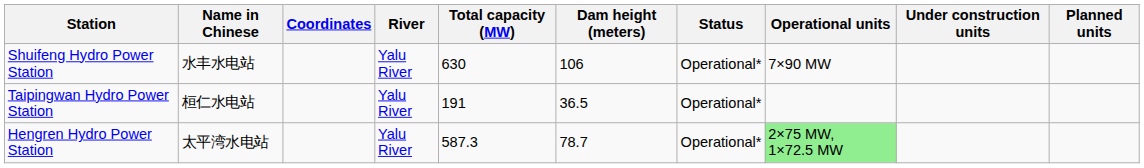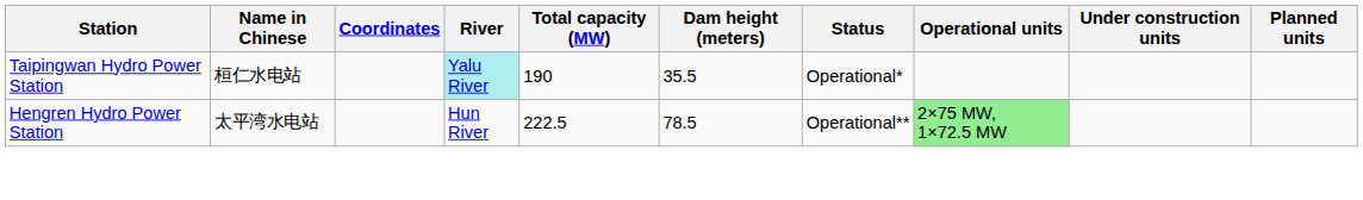 <table class="wikitable sortable">
 <tr>
 <th>Station</th>
 <th>Name in Chinese</th>
 <th><a href='#'>Coordinates</a></th>
 <th>River</th>
 <th>Total capacity (<a href='#'>MW</a>)</th>
 <th>Dam height (meters)</th>
 <th>Status</th>
 <th>Operational units</th>
 <th>Under construction units</th>
 <th>Planned units</th>
 </tr>
 <tr>
-<td><a href='#'>Shuifeng Hydro Power Station</a></td>
-<td>水丰水电站</td>
-<td></td>
-<td><a href='#'>Yalu River</a></td>
-<td>630</td>
-<td>106</td>
-<td>Operational*</td>
-<td>7×90 MW</td>
-<td></td>
-<td></td>
-</tr>
-<tr>
 <td><a href='#'>Taipingwan Hydro Power Station</a></td>
 <td>桓仁水电站</td>
 <td></td>
-<td><a href='#'>Yalu River</a></td>
-<td>191</td>
-<td>36.5</td>
+<td style="background: paleturquoise;"><a href='#'>Yalu River</a></td>
+<td>190</td>
+<td>35.5</td>
 <td>Operational*</td>
 <td></td>
 <td></td>
 <td></td>
 </tr>
 <tr>
 <td><a href='#'>Hengren Hydro Power Station</a></td>
 <td>太平湾水电站</td>
 <td></td>
-<td><a href='#'>Yalu River</a></td>
-<td>587.3</td>
-<td>78.7</td>
-<td>Operational*</td>
+<td><a href='#'>Hun River</a></td>
+<td>222.5</td>
+<td>78.5</td>
+<td>Operational**</td>
 <td style="background: lightgreen;">2×75 MW, 1×72.5 MW</td>
 <td></td>
 <td></td>
 </tr>
 </table>
